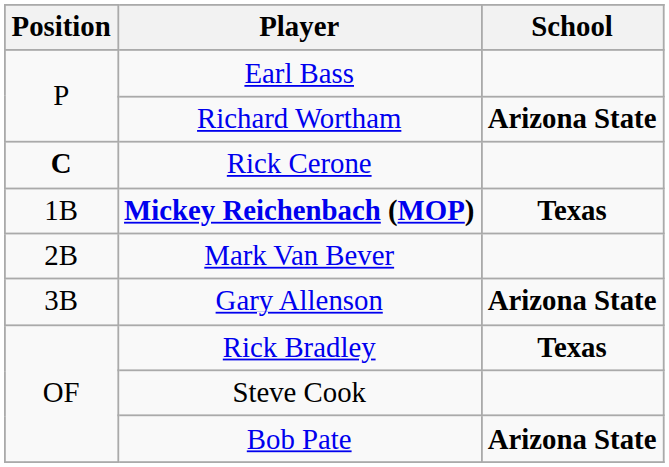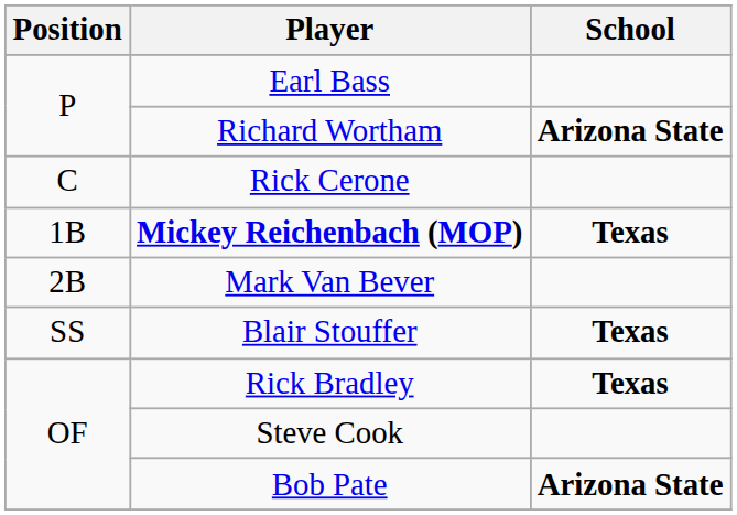 <table class="wikitable" style=text-align:center>
 <tr>
 <th>Position</th>
 <th>Player</th>
 <th>School</th>
 </tr>
 <tr>
 <td rowspan=2>P</td>
 <td><a href='#'>Earl Bass</a></td>
 <td style=></td>
 </tr>
 <tr>
 <td><a href='#'>Richard Wortham</a></td>
 <td style=><strong>Arizona State</strong></td>
 </tr>
 <tr>
-<td><strong>C</strong></td>
+<td>C</td>
 <td><a href='#'>Rick Cerone</a></td>
 <td style=></td>
 </tr>
 <tr>
 <td>1B</td>
 <td><strong><a href='#'>Mickey Reichenbach</a> (<a href='#'>MOP</a>)</strong></td>
 <td style=><strong>Texas</strong></td>
 </tr>
 <tr>
 <td>2B</td>
 <td><a href='#'>Mark Van Bever</a></td>
 <td style=></td>
 </tr>
 <tr>
-<td>3B</td>
-<td><a href='#'>Gary Allenson</a></td>
-<td style=><strong>Arizona State</strong></td>
+<td>SS</td>
+<td><a href='#'>Blair Stouffer</a></td>
+<td style=><strong>Texas</strong></td>
 </tr>
 <tr>
 <td rowspan=3>OF</td>
 <td><a href='#'>Rick Bradley</a></td>
 <td style=><strong>Texas</strong></td>
 </tr>
 <tr>
 <td>Steve Cook</td>
 <td style=></td>
 </tr>
 <tr>
 <td><a href='#'>Bob Pate</a></td>
 <td style=><strong>Arizona State</strong></td>
 </tr>
 </table>
